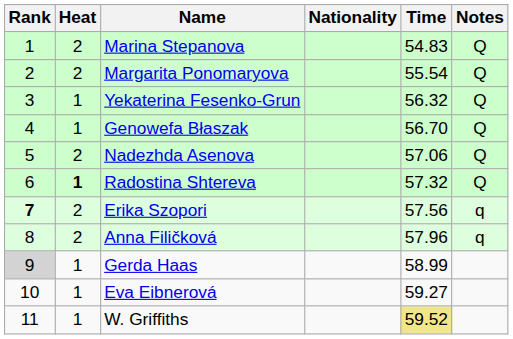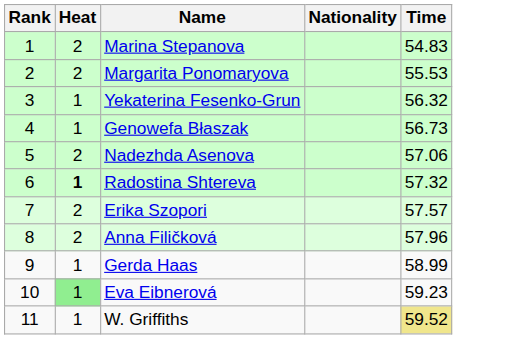 <table class="wikitable sortable" style="text-align:center">
 <tr>
 <th>Rank</th>
 <th>Heat</th>
 <th>Name</th>
 <th>Nationality</th>
 <th>Time</th>
-<th>Notes</th>
 </tr>
 <tr bgcolor=ccffcc>
 <td>1</td>
 <td>2</td>
 <td align="left"><a href='#'>Marina Stepanova</a></td>
 <td align=left></td>
 <td>54.83</td>
-<td>Q</td>
 </tr>
 <tr bgcolor=ccffcc>
 <td>2</td>
 <td>2</td>
 <td align="left"><a href='#'>Margarita Ponomaryova</a></td>
 <td align=left></td>
-<td>55.54</td>
-<td>Q</td>
+<td>55.53</td>
 </tr>
 <tr bgcolor=ccffcc>
 <td>3</td>
 <td>1</td>
 <td align="left"><a href='#'>Yekaterina Fesenko-Grun</a></td>
 <td align=left></td>
 <td>56.32</td>
-<td>Q</td>
 </tr>
 <tr bgcolor=ccffcc>
 <td>4</td>
 <td>1</td>
 <td align="left"><a href='#'>Genowefa Błaszak</a></td>
 <td align=left></td>
-<td>56.70</td>
-<td>Q</td>
+<td>56.73</td>
 </tr>
 <tr bgcolor=ccffcc>
 <td>5</td>
 <td>2</td>
 <td align="left"><a href='#'>Nadezhda Asenova</a></td>
 <td align=left></td>
 <td>57.06</td>
-<td>Q</td>
 </tr>
 <tr bgcolor=ccffcc>
 <td>6</td>
 <td><strong>1</strong></td>
 <td align="left"><a href='#'>Radostina Shtereva</a></td>
 <td align=left></td>
 <td>57.32</td>
-<td>Q</td>
 </tr>
 <tr bgcolor=ddffdd>
-<td><strong>7</strong></td>
+<td>7</td>
 <td>2</td>
 <td align="left"><a href='#'>Erika Szopori</a></td>
 <td align=left></td>
-<td>57.56</td>
-<td>q</td>
+<td>57.57</td>
 </tr>
 <tr bgcolor=ddffdd>
 <td>8</td>
 <td>2</td>
 <td align="left"><a href='#'>Anna Filičková</a></td>
 <td align=left></td>
 <td>57.96</td>
-<td>q</td>
 </tr>
 <tr>
-<td style="background: lightgrey;">9</td>
+<td>9</td>
 <td>1</td>
 <td align="left"><a href='#'>Gerda Haas</a></td>
 <td align=left></td>
 <td>58.99</td>
-<td></td>
 </tr>
 <tr>
 <td>10</td>
-<td>1</td>
+<td style="background: lightgreen;">1</td>
 <td align="left"><a href='#'>Eva Eibnerová</a></td>
 <td align=left></td>
-<td>59.27</td>
-<td></td>
+<td>59.23</td>
 </tr>
 <tr>
 <td>11</td>
 <td>1</td>
 <td align="left">W. Griffiths</td>
 <td align=left></td>
 <td style="background: khaki;">59.52</td>
-<td></td>
 </tr>
 </table>
